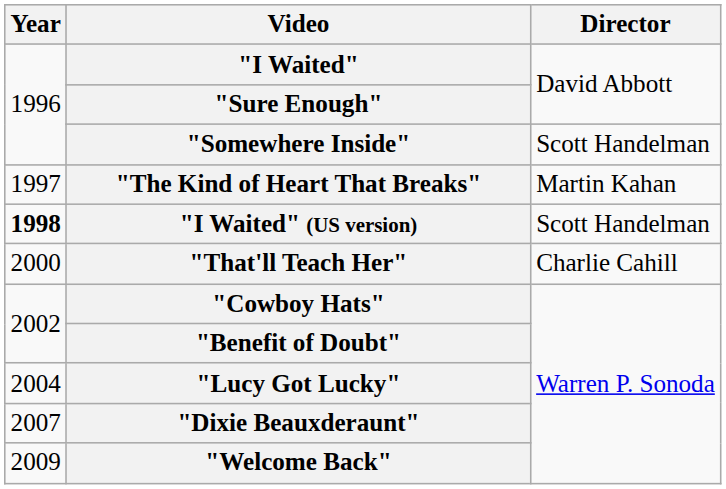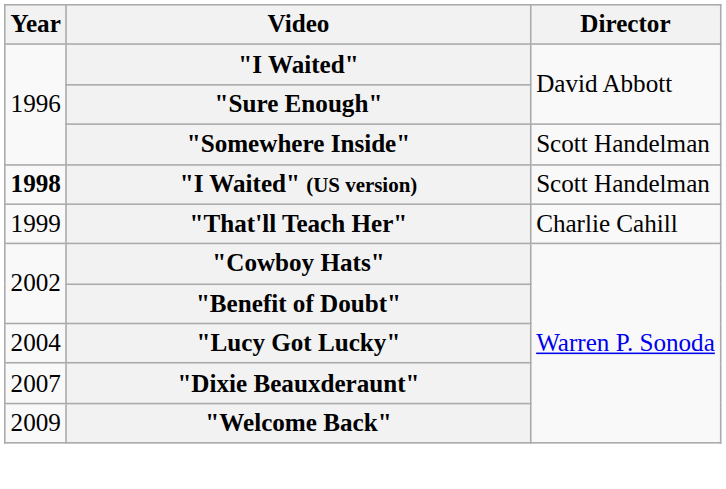 <table class="wikitable plainrowheaders">
 <tr>
 <th>Year</th>
 <th style="width:18em;">Video</th>
 <th>Director</th>
 </tr>
 <tr>
 <td rowspan="3">1996</td>
 <th scope="row">"I Waited"</th>
 <td rowspan="2">David Abbott</td>
 </tr>
 <tr>
 <th scope="row">"Sure Enough"</th>
 </tr>
 <tr>
 <th scope="row">"Somewhere Inside"</th>
 <td>Scott Handelman</td>
 </tr>
 <tr>
-<td>1997</td>
-<th scope="row">"The Kind of Heart That Breaks"</th>
-<td>Martin Kahan</td>
-</tr>
-<tr>
 <td><strong>1998</strong></td>
 <th scope="row">"I Waited" <small>(US version)</small></th>
 <td>Scott Handelman</td>
 </tr>
 <tr>
-<td>2000</td>
+<td>1999</td>
 <th scope="row">"That'll Teach Her"</th>
 <td>Charlie Cahill</td>
 </tr>
 <tr>
 <td rowspan="2">2002</td>
 <th scope="row">"Cowboy Hats"</th>
 <td rowspan="5"><a href='#'>Warren P. Sonoda</a></td>
 </tr>
 <tr>
 <th scope="row">"Benefit of Doubt"</th>
 </tr>
 <tr>
 <td>2004</td>
 <th scope="row">"Lucy Got Lucky"</th>
 </tr>
 <tr>
 <td>2007</td>
 <th scope="row">"Dixie Beauxderaunt"</th>
 </tr>
 <tr>
 <td>2009</td>
 <th scope="row">"Welcome Back"</th>
 </tr>
 </table>
